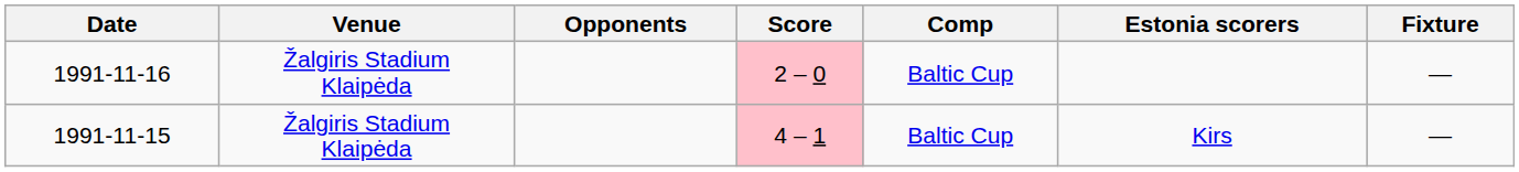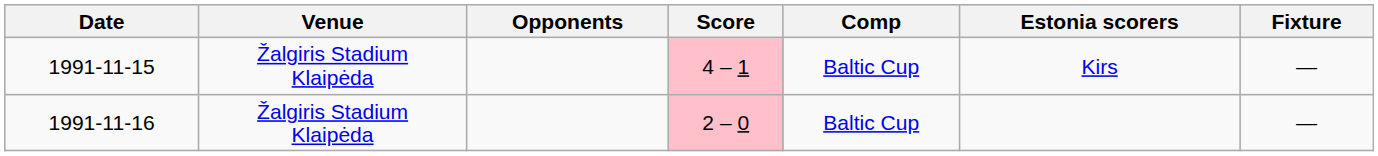 <table class="wikitable" style="font-size:85%; text-align:center;" width="100%">
 <tr>
 <th>Date</th>
 <th>Venue</th>
 <th>Opponents</th>
 <th>Score</th>
 <th>Comp</th>
 <th>Estonia scorers</th>
 <th>Fixture</th>
 </tr>
 <tr>
+<td>1991-11-15</td>
+<td><a href='#'>Žalgiris Stadium</a><br> <a href='#'>Klaipėda</a></td>
+<td></td>
+<td bgcolor="pink">4 – <u>1</u></td>
+<td><a href='#'>Baltic Cup</a></td>
+<td><a href='#'>Kirs</a> </td>
+<td>—</td>
+</tr>
+<tr>
 <td>1991-11-16</td>
 <td><a href='#'>Žalgiris Stadium</a><br> <a href='#'>Klaipėda</a></td>
 <td></td>
 <td bgcolor="pink">2 – <u>0</u></td>
 <td><a href='#'>Baltic Cup</a></td>
 <td></td>
 <td>—</td>
 </tr>
-<tr>
-<td>1991-11-15</td>
-<td><a href='#'>Žalgiris Stadium</a><br> <a href='#'>Klaipėda</a></td>
-<td></td>
-<td bgcolor="pink">4 – <u>1</u></td>
-<td><a href='#'>Baltic Cup</a></td>
-<td><a href='#'>Kirs</a> </td>
-<td>—</td>
-</tr>
 </table>
